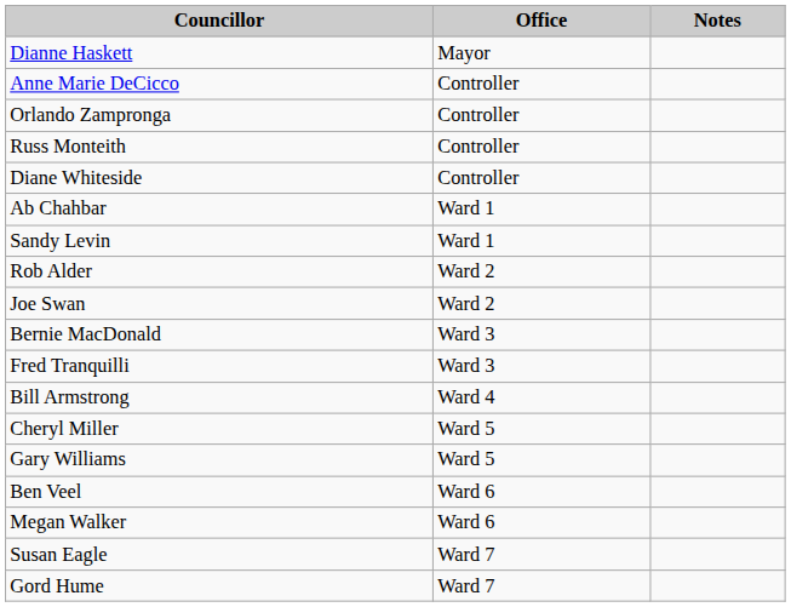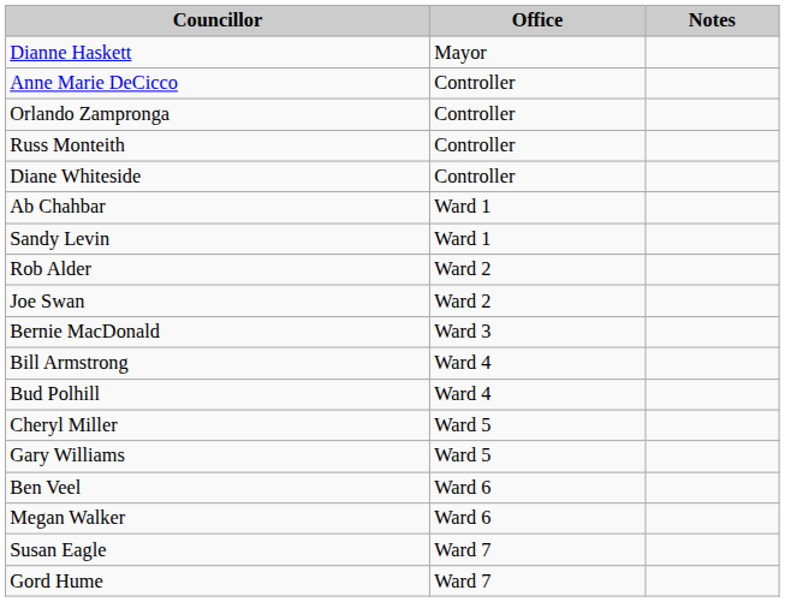 <table class="wikitable" width=50%>
 <tr>
 <th style="background:#cccccc;"><strong>Councillor</strong></th>
 <th style="background:#cccccc;"><strong>Office</strong></th>
 <th style="background:#cccccc;"><strong>Notes</strong></th>
 </tr>
 <tr>
 <td><a href='#'>Dianne Haskett</a></td>
 <td>Mayor</td>
 <td></td>
 </tr>
 <tr>
 <td><a href='#'>Anne Marie DeCicco</a></td>
 <td>Controller</td>
 <td></td>
 </tr>
 <tr>
 <td>Orlando Zampronga</td>
 <td>Controller</td>
 <td></td>
 </tr>
 <tr>
 <td>Russ Monteith</td>
 <td>Controller</td>
 <td></td>
 </tr>
 <tr>
 <td>Diane Whiteside</td>
 <td>Controller</td>
 <td></td>
 </tr>
 <tr>
 <td>Ab Chahbar</td>
 <td>Ward 1</td>
 <td></td>
 </tr>
 <tr>
 <td>Sandy Levin</td>
 <td>Ward 1</td>
 <td></td>
 </tr>
 <tr>
 <td>Rob Alder</td>
 <td>Ward 2</td>
 <td></td>
 </tr>
 <tr>
 <td>Joe Swan</td>
 <td>Ward 2</td>
 <td></td>
 </tr>
 <tr>
 <td>Bernie MacDonald</td>
 <td>Ward 3</td>
 <td></td>
 </tr>
 <tr>
-<td>Fred Tranquilli</td>
-<td>Ward 3</td>
+<td>Bill Armstrong</td>
+<td>Ward 4</td>
 <td></td>
 </tr>
 <tr>
-<td>Bill Armstrong</td>
+<td>Bud Polhill</td>
 <td>Ward 4</td>
 <td></td>
 </tr>
 <tr>
 <td>Cheryl Miller</td>
 <td>Ward 5</td>
 <td></td>
 </tr>
 <tr>
 <td>Gary Williams</td>
 <td>Ward 5</td>
 <td></td>
 </tr>
 <tr>
 <td>Ben Veel</td>
 <td>Ward 6</td>
 <td></td>
 </tr>
 <tr>
 <td>Megan Walker</td>
 <td>Ward 6</td>
 <td></td>
 </tr>
 <tr>
 <td>Susan Eagle</td>
 <td>Ward 7</td>
 <td></td>
 </tr>
 <tr>
 <td>Gord Hume</td>
 <td>Ward 7</td>
 <td></td>
 </tr>
 </table>
